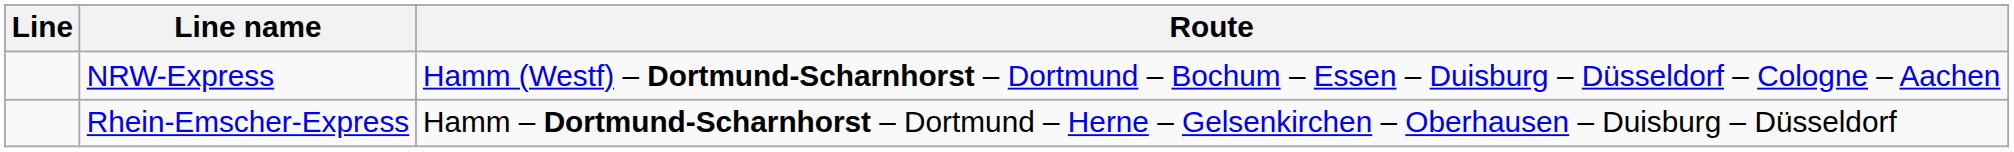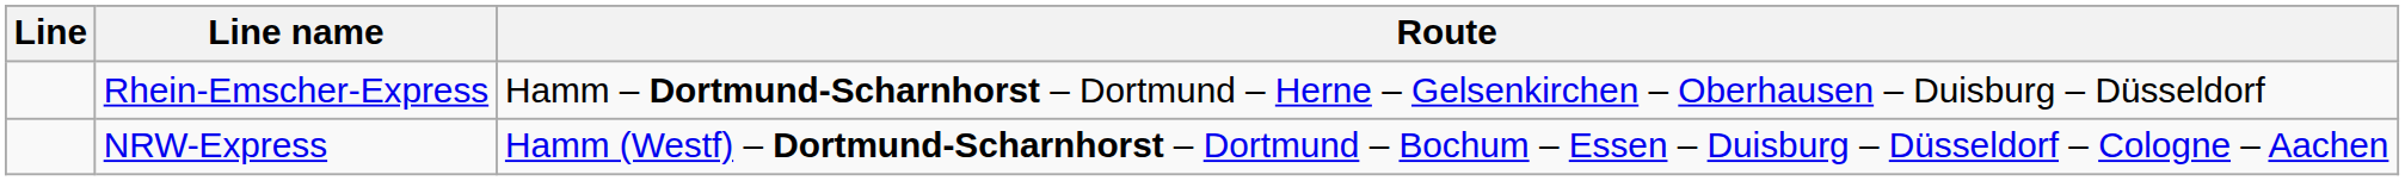 <table class="wikitable">
 <tr class="hintergrundfarbe5">
 <th>Line</th>
 <th>Line name</th>
 <th>Route</th>
 </tr>
 <tr>
 <td></td>
+<td><a href='#'>Rhein-Emscher-Express</a></td>
+<td>Hamm – <strong>Dortmund-Scharnhorst</strong> – Dortmund – <a href='#'>Herne</a> – <a href='#'>Gelsenkirchen</a> – <a href='#'>Oberhausen</a> – Duisburg – Düsseldorf</td>
+</tr>
+<tr>
+<td></td>
 <td><a href='#'>NRW-Express</a></td>
 <td><a href='#'>Hamm (Westf)</a> – <strong>Dortmund-Scharnhorst</strong> – <a href='#'>Dortmund</a> – <a href='#'>Bochum</a> – <a href='#'>Essen</a> – <a href='#'>Duisburg</a> – <a href='#'>Düsseldorf</a> – <a href='#'>Cologne</a> – <a href='#'>Aachen</a></td>
 </tr>
-<tr>
-<td></td>
-<td><a href='#'>Rhein-Emscher-Express</a></td>
-<td>Hamm – <strong>Dortmund-Scharnhorst</strong> – Dortmund – <a href='#'>Herne</a> – <a href='#'>Gelsenkirchen</a> – <a href='#'>Oberhausen</a> – Duisburg – Düsseldorf</td>
-</tr>
 </table>
